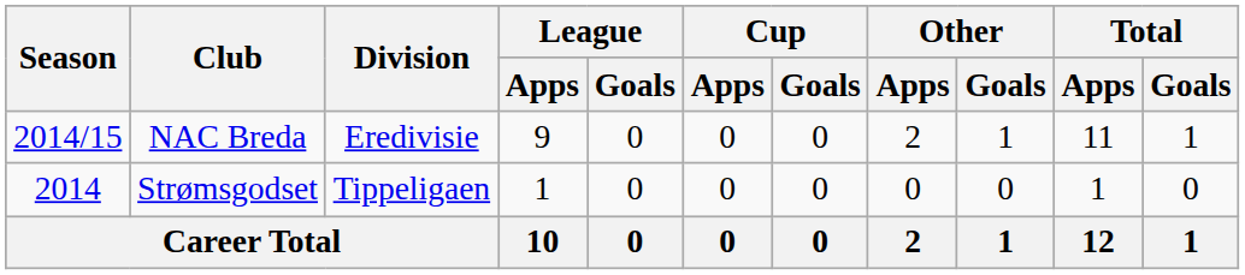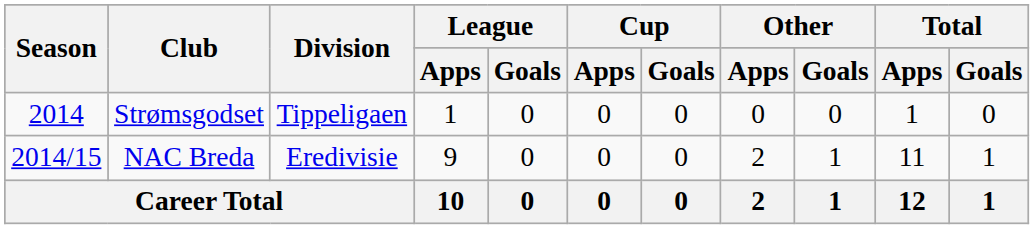 <table class="wikitable" style="text-align: center;">
 <tr>
 <th rowspan="2">Season</th>
 <th rowspan="2">Club</th>
 <th rowspan="2">Division</th>
 <th colspan="2">League</th>
 <th colspan="2">Cup</th>
 <th colspan="2">Other</th>
 <th colspan="2">Total</th>
 </tr>
 <tr>
 <th>Apps</th>
 <th>Goals</th>
 <th>Apps</th>
 <th>Goals</th>
 <th>Apps</th>
 <th>Goals</th>
 <th>Apps</th>
 <th>Goals</th>
 </tr>
 <tr>
+<td><a href='#'>2014</a></td>
+<td><a href='#'>Strømsgodset</a></td>
+<td><a href='#'>Tippeligaen</a></td>
+<td>1</td>
+<td>0</td>
+<td>0</td>
+<td>0</td>
+<td>0</td>
+<td>0</td>
+<td>1</td>
+<td>0</td>
+</tr>
+<tr>
 <td><a href='#'>2014/15</a></td>
 <td><a href='#'>NAC Breda</a></td>
 <td><a href='#'>Eredivisie</a></td>
 <td>9</td>
 <td>0</td>
 <td>0</td>
 <td>0</td>
 <td>2</td>
 <td>1</td>
 <td>11</td>
 <td>1</td>
 </tr>
 <tr>
-<td><a href='#'>2014</a></td>
-<td><a href='#'>Strømsgodset</a></td>
-<td><a href='#'>Tippeligaen</a></td>
-<td>1</td>
-<td>0</td>
-<td>0</td>
-<td>0</td>
-<td>0</td>
-<td>0</td>
-<td>1</td>
-<td>0</td>
-</tr>
-<tr>
 <th colspan="3">Career Total</th>
 <th>10</th>
 <th>0</th>
 <th>0</th>
 <th>0</th>
 <th>2</th>
 <th>1</th>
 <th>12</th>
 <th>1</th>
 </tr>
 </table>
